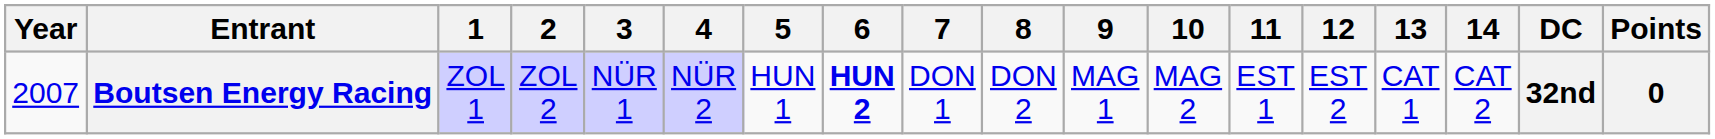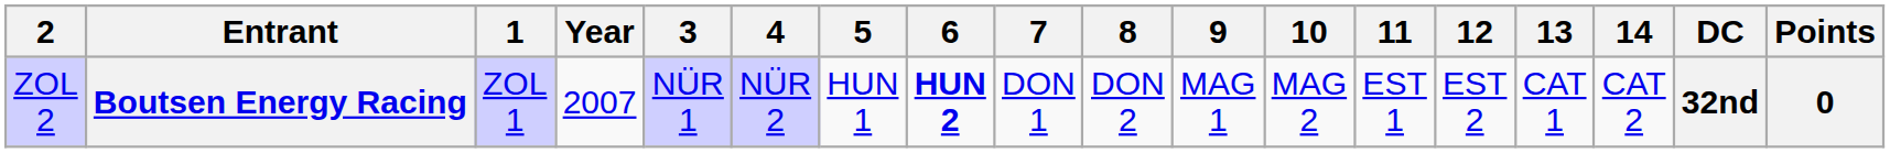 <table class="wikitable" style="text-align:center; font-size:85%">
 <tr>
-<th>Year</th>
+<th>2</th>
 <th>Entrant</th>
 <th>1</th>
-<th>2</th>
+<th>Year</th>
 <th>3</th>
 <th>4</th>
 <th>5</th>
 <th>6</th>
 <th>7</th>
 <th>8</th>
 <th>9</th>
 <th>10</th>
 <th>11</th>
 <th>12</th>
 <th>13</th>
 <th>14</th>
 <th>DC</th>
 <th>Points</th>
 </tr>
 <tr>
-<td><a href='#'>2007</a></td>
+<td style="background:#cfcfff;"><a href='#'>ZOL<br>2</a><br></td>
 <th nowrap><a href='#'>Boutsen Energy Racing</a></th>
 <td style="background:#cfcfff;"><a href='#'>ZOL<br>1</a><br></td>
-<td style="background:#cfcfff;"><a href='#'>ZOL<br>2</a><br></td>
+<td><a href='#'>2007</a></td>
 <td style="background:#cfcfff;"><a href='#'>NÜR<br>1</a><br></td>
 <td style="background:#cfcfff;"><a href='#'>NÜR<br>2</a><br></td>
 <td style="background:#;"><a href='#'>HUN<br>1</a><br></td>
 <td style="background:#;"><strong><a href='#'>HUN<br>2</a><br></strong></td>
 <td style="background:#;"><a href='#'>DON<br>1</a><br></td>
 <td style="background:#;"><a href='#'>DON<br>2</a><br></td>
 <td style="background:#;"><a href='#'>MAG<br>1</a><br></td>
 <td style="background:#;"><a href='#'>MAG<br>2</a><br></td>
 <td style="background:#;"><a href='#'>EST<br>1</a><br></td>
 <td style="background:#;"><a href='#'>EST<br>2</a><br></td>
 <td style="background:#;"><a href='#'>CAT<br>1</a><br></td>
 <td style="background:#;"><a href='#'>CAT<br>2</a><br></td>
 <th>32nd</th>
 <th>0</th>
 </tr>
 </table>
